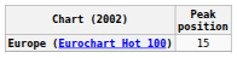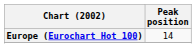 <table class="wikitable sortable plainrowheaders" style="text-align:center">
 <tr>
 <th>Chart (2002)</th>
 <th>Peak<br>position</th>
 </tr>
 <tr>
 <th scope="row">Europe (<a href='#'>Eurochart Hot 100</a>)</th>
-<td>15</td>
+<td>14</td>
 </tr>
 <tr>
 </tr>
 <tr>
 </tr>
 </table>
